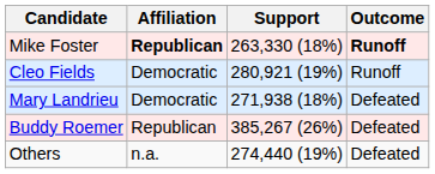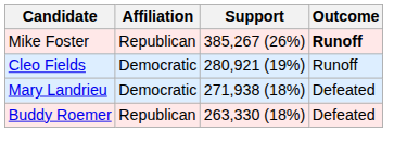 <table class="wikitable">
 <tr>
 <th>Candidate</th>
 <th>Affiliation</th>
 <th>Support</th>
 <th>Outcome</th>
 </tr>
 <tr>
 <td bgcolor=#FFE8E8>Mike Foster</td>
-<td bgcolor=#FFE8E8><strong>Republican</strong></td>
-<td bgcolor=#FFE8E8>263,330 (18%)</td>
+<td bgcolor=#FFE8E8>Republican</td>
+<td bgcolor=#FFE8E8>385,267 (26%)</td>
 <td bgcolor=#FFE8E8><strong>Runoff</strong></td>
 </tr>
 <tr>
 <td bgcolor=#DDEEFF><a href='#'>Cleo Fields</a></td>
 <td bgcolor=#DDEEFF>Democratic</td>
 <td bgcolor=#DDEEFF>280,921 (19%)</td>
 <td bgcolor=#DDEEFF>Runoff</td>
 </tr>
 <tr>
 <td bgcolor=#DDEEFF><a href='#'>Mary Landrieu</a></td>
 <td bgcolor=#DDEEFF>Democratic</td>
 <td bgcolor=#DDEEFF>271,938 (18%)</td>
 <td bgcolor=#DDEEFF>Defeated</td>
 </tr>
 <tr>
 <td bgcolor=#FFE8E8><a href='#'>Buddy Roemer</a></td>
 <td bgcolor=#FFE8E8>Republican</td>
-<td bgcolor=#FFE8E8>385,267 (26%)</td>
+<td bgcolor=#FFE8E8>263,330 (18%)</td>
 <td bgcolor=#FFE8E8>Defeated</td>
 </tr>
-<tr>
-<td>Others</td>
-<td>n.a.</td>
-<td>274,440 (19%)</td>
-<td>Defeated</td>
-</tr>
 </table>
